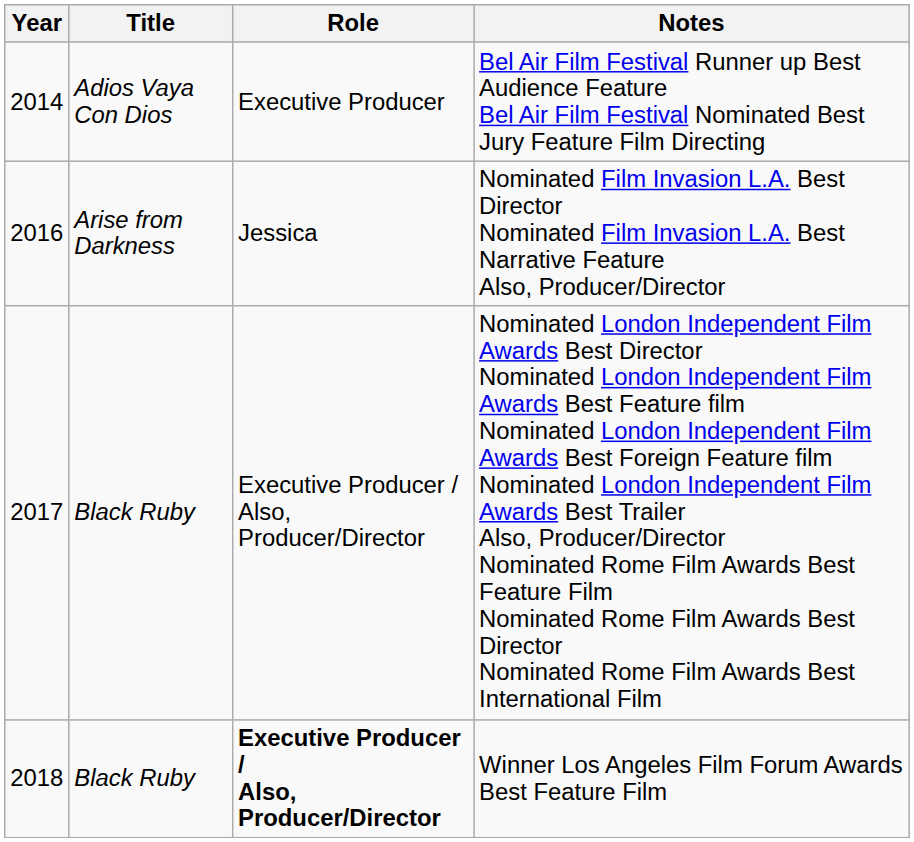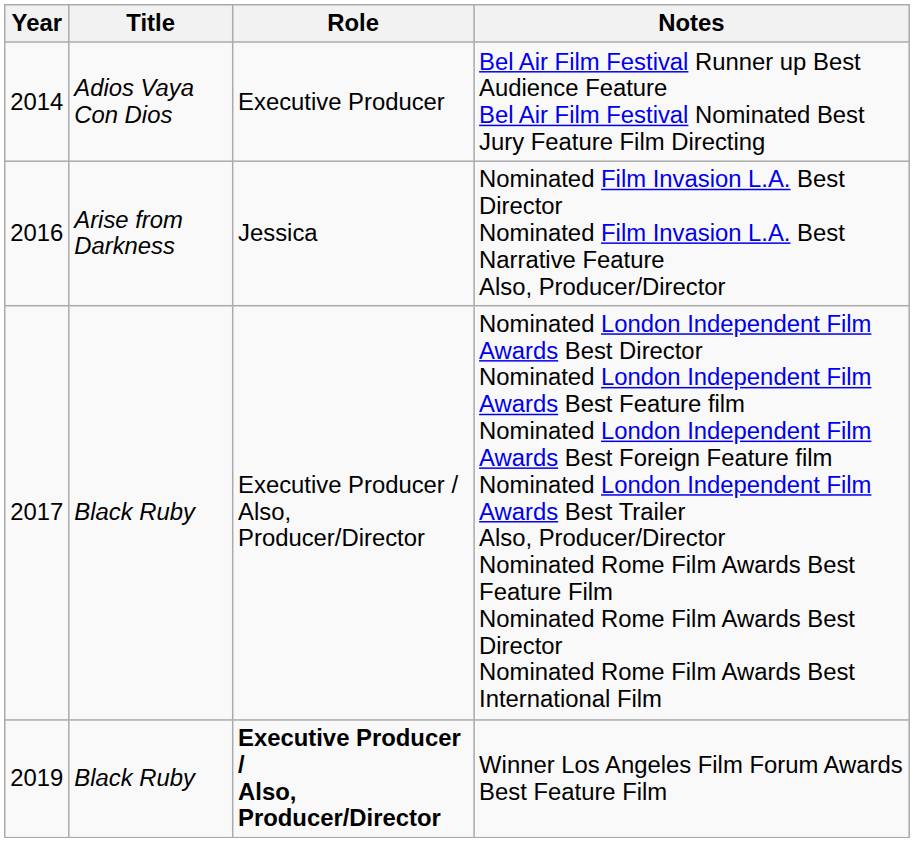 <table class="wikitable sortable">
 <tr>
 <th>Year</th>
 <th>Title</th>
 <th>Role</th>
 <th>Notes</th>
 </tr>
 <tr>
 <td>2014</td>
 <td><em>Adios Vaya Con Dios</em></td>
 <td>Executive Producer</td>
 <td><a href='#'>Bel Air Film Festival</a> Runner up Best Audience Feature<br><a href='#'>Bel Air Film Festival</a> Nominated Best Jury Feature Film Directing</td>
 </tr>
 <tr>
 <td>2016</td>
 <td><em>Arise from Darkness</em></td>
 <td>Jessica</td>
 <td>Nominated <a href='#'>Film Invasion L.A.</a> Best Director<br>Nominated <a href='#'>Film Invasion L.A.</a> Best Narrative Feature<br>Also, Producer/Director</td>
 </tr>
 <tr>
 <td>2017</td>
 <td><em>Black Ruby</em></td>
 <td>Executive Producer /<br>Also, Producer/Director</td>
 <td>Nominated <a href='#'>London Independent Film Awards</a> Best Director<br>Nominated <a href='#'>London Independent Film Awards</a> Best Feature film<br>Nominated <a href='#'>London Independent Film Awards</a> Best Foreign Feature film<br>Nominated <a href='#'>London Independent Film Awards</a> Best Trailer<br>Also, Producer/Director<br>Nominated Rome Film Awards Best Feature Film<br>Nominated Rome Film Awards Best Director<br>Nominated Rome Film Awards Best International Film</td>
 </tr>
 <tr>
-<td>2018</td>
+<td>2019</td>
 <td><em>Black Ruby</em></td>
 <td><strong>Executive Producer /<br>Also, Producer/Director</strong></td>
 <td>Winner Los Angeles Film Forum Awards Best Feature Film</td>
 </tr>
 </table>
